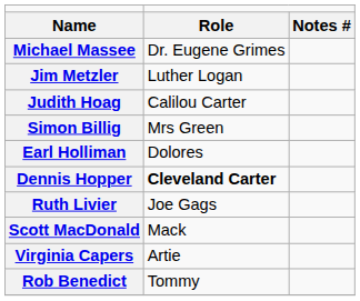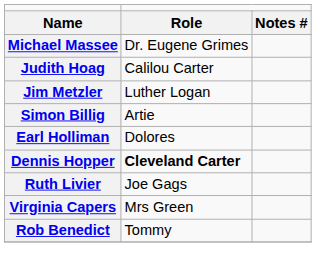 <table class="wikitable plainrowheaders sortable">
 <tr>
 <td></td>
 </tr>
 <tr>
 <th scope="col" class="unsortable">Name</th>
 <th scope="col">Role</th>
 <th scope="col" class="unsortable">Notes #</th>
 </tr>
 <tr>
 <th scope="row"><a href='#'>Michael Massee</a></th>
 <td>Dr. Eugene Grimes</td>
 <td></td>
 </tr>
 <tr>
+<th scope="row"><a href='#'>Judith Hoag</a></th>
+<td>Calilou Carter</td>
+<td></td>
+</tr>
+<tr>
 <th scope="row"><a href='#'>Jim Metzler</a></th>
 <td>Luther Logan</td>
 <td></td>
 </tr>
 <tr>
-<th scope="row"><a href='#'>Judith Hoag</a></th>
-<td>Calilou Carter</td>
-<td></td>
-</tr>
-<tr>
 <th scope="row"><a href='#'>Simon Billig</a></th>
-<td>Mrs Green</td>
+<td>Artie</td>
 <td></td>
 </tr>
 <tr>
 <th scope="row"><a href='#'>Earl Holliman</a></th>
 <td>Dolores</td>
 <td></td>
 </tr>
 <tr>
 <th scope="row"><a href='#'>Dennis Hopper</a></th>
 <td><strong>Cleveland Carter</strong></td>
 <td></td>
 </tr>
 <tr>
 <th scope="row"><a href='#'>Ruth Livier</a></th>
 <td>Joe Gags</td>
 <td></td>
 </tr>
 <tr>
-<th scope="row"><a href='#'>Scott MacDonald</a></th>
-<td>Mack</td>
-<td></td>
-</tr>
-<tr>
 <th scope="row"><a href='#'>Virginia Capers</a></th>
-<td>Artie</td>
+<td>Mrs Green</td>
 <td></td>
 </tr>
 <tr>
 <th scope="row"><a href='#'>Rob Benedict</a></th>
 <td>Tommy</td>
 <td></td>
 </tr>
 <tr>
 </tr>
 </table>
